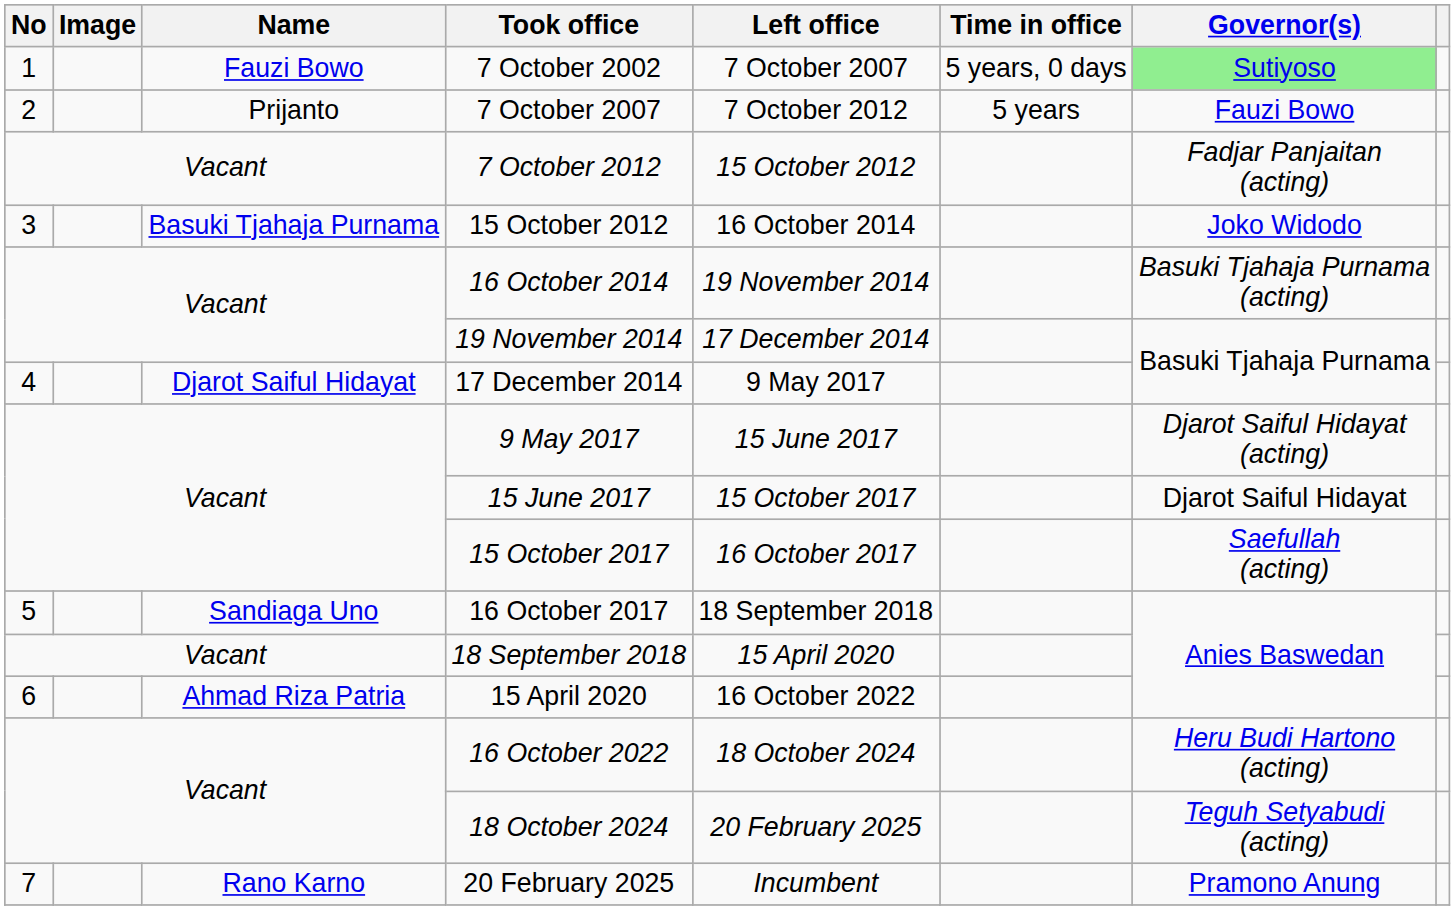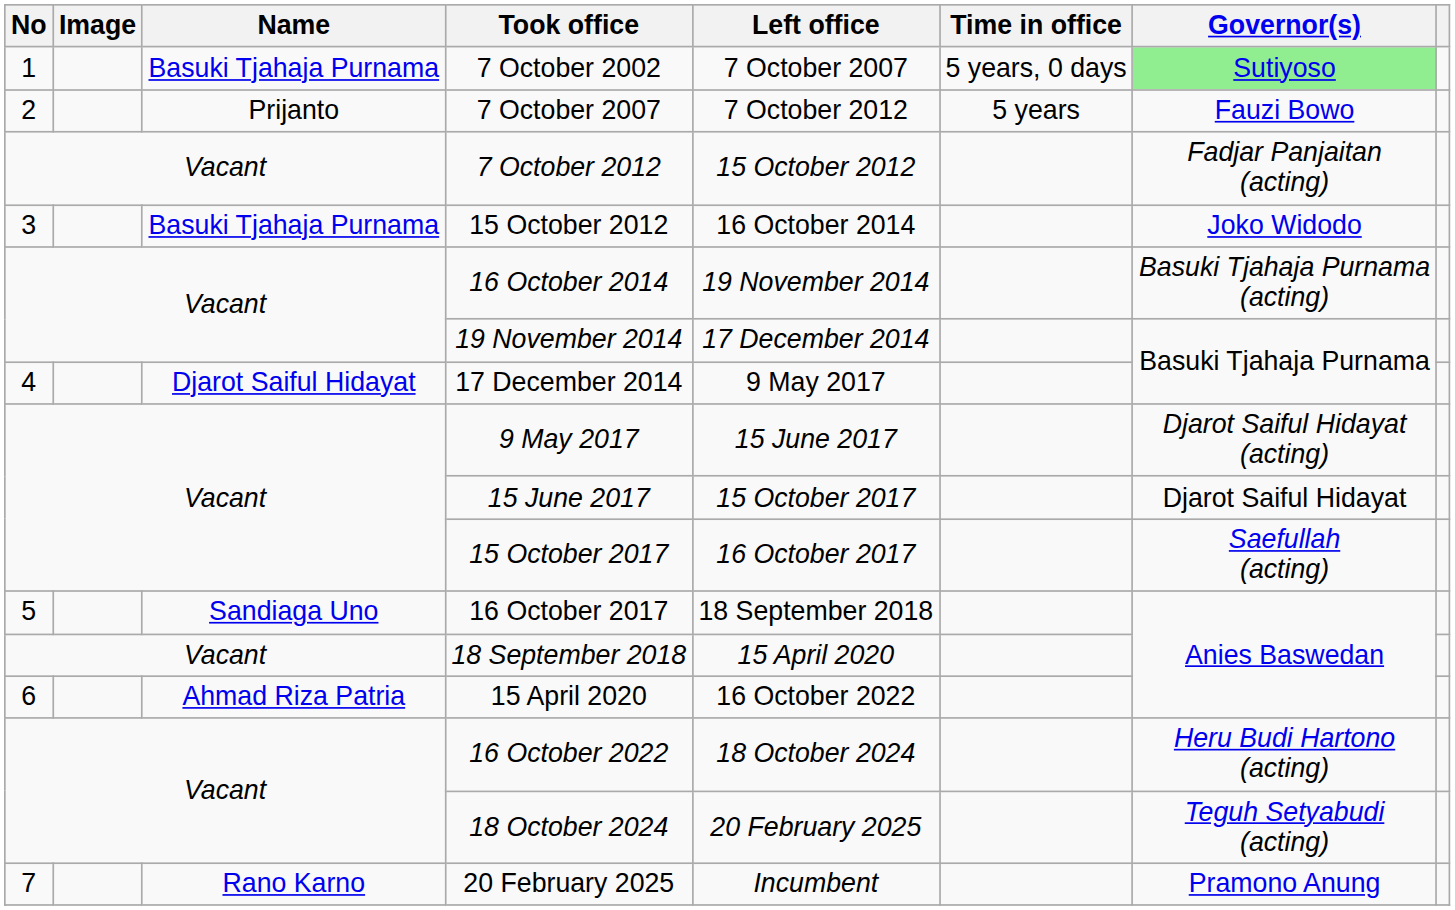 <table class="wikitable" style="float:center; text-align:center">
 <tr>
 <th>No</th>
 <th>Image</th>
 <th>Name</th>
 <th>Took office</th>
 <th>Left office</th>
 <th>Time in office</th>
 <th><a href='#'>Governor(s)</a></th>
 <th></th>
 </tr>
 <tr>
 <td>1</td>
 <td></td>
-<td><a href='#'>Fauzi Bowo</a></td>
+<td><a href='#'>Basuki Tjahaja Purnama</a></td>
 <td>7 October 2002</td>
 <td>7 October 2007</td>
 <td>5 years, 0 days</td>
 <td style="background: lightgreen;"><a href='#'>Sutiyoso</a></td>
 <td></td>
 </tr>
 <tr>
 <td>2</td>
 <td></td>
 <td>Prijanto</td>
 <td>7 October 2007</td>
 <td>7 October 2012</td>
 <td>5 years</td>
 <td><a href='#'>Fauzi Bowo</a></td>
 <td></td>
 </tr>
 <tr>
 <td colspan="3" align="center"><em>Vacant</em></td>
 <td><em>7 October 2012</em></td>
 <td><em>15 October 2012</em></td>
 <td></td>
 <td><em>Fadjar Panjaitan</em><br><em>(acting)</em></td>
 <td></td>
 </tr>
 <tr>
 <td>3</td>
 <td></td>
 <td><a href='#'>Basuki Tjahaja Purnama</a></td>
 <td>15 October 2012</td>
 <td>16 October 2014</td>
 <td></td>
 <td><a href='#'>Joko Widodo</a></td>
 <td></td>
 </tr>
 <tr>
 <td colspan="3" rowspan="2" align="center"><em>Vacant</em></td>
 <td><em>16 October 2014</em></td>
 <td><em>19 November 2014</em></td>
 <td></td>
 <td><em>Basuki Tjahaja Purnama</em><br><em>(acting)</em></td>
 <td></td>
 </tr>
 <tr>
 <td><em>19 November 2014</em></td>
 <td><em>17 December 2014</em></td>
 <td></td>
 <td rowspan="2">Basuki Tjahaja Purnama</td>
 <td></td>
 </tr>
 <tr>
 <td>4</td>
 <td></td>
 <td><a href='#'>Djarot Saiful Hidayat</a></td>
 <td>17 December 2014</td>
 <td>9 May 2017</td>
 <td></td>
 <td></td>
 </tr>
 <tr>
 <td colspan="3" rowspan="3" align="center"><em>Vacant</em></td>
 <td><em>9 May 2017</em></td>
 <td><em>15 June 2017</em></td>
 <td></td>
 <td><em>Djarot Saiful Hidayat</em><br><em>(acting)</em></td>
 <td></td>
 </tr>
 <tr>
 <td><em>15 June 2017</em></td>
 <td><em>15 October 2017</em></td>
 <td></td>
 <td>Djarot Saiful Hidayat</td>
 <td></td>
 </tr>
 <tr>
 <td><em>15 October 2017</em></td>
 <td><em>16 October 2017</em></td>
 <td></td>
 <td><em><a href='#'>Saefullah</a></em><br><em>(acting)</em></td>
 <td></td>
 </tr>
 <tr>
 <td>5</td>
 <td></td>
 <td><a href='#'>Sandiaga Uno</a></td>
 <td>16 October 2017</td>
 <td>18 September 2018</td>
 <td></td>
 <td rowspan="3"><a href='#'>Anies Baswedan</a></td>
 <td></td>
 </tr>
 <tr>
 <td colspan="3" align="center"><em>Vacant</em></td>
 <td><em>18 September 2018</em></td>
 <td><em>15 April 2020</em></td>
 <td></td>
 <td></td>
 </tr>
 <tr>
 <td>6</td>
 <td></td>
 <td><a href='#'>Ahmad Riza Patria</a></td>
 <td>15 April 2020</td>
 <td>16 October 2022</td>
 <td></td>
 <td></td>
 </tr>
 <tr>
 <td colspan="3" rowspan="2" align="center"><em>Vacant</em></td>
 <td><em>16 October 2022</em></td>
 <td><em>18 October 2024</em></td>
 <td></td>
 <td><em><a href='#'>Heru Budi Hartono</a></em><br><em>(acting)</em></td>
 <td></td>
 </tr>
 <tr>
 <td><em>18 October 2024</em></td>
 <td><em>20 February 2025</em></td>
 <td></td>
 <td><em><a href='#'>Teguh Setyabudi</a></em><br><em>(acting)</em></td>
 </tr>
 <tr>
 <td>7</td>
 <td></td>
 <td><a href='#'>Rano Karno</a></td>
 <td>20 February 2025</td>
 <td><em>Incumbent</em></td>
 <td></td>
 <td><a href='#'>Pramono Anung</a></td>
 <td></td>
 </tr>
 </table>
